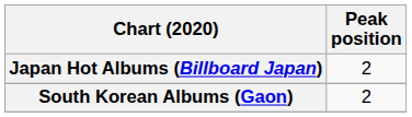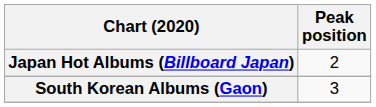 <table class="wikitable sortable plainrowheaders" style="text-align:center">
 <tr>
 <th scope="col">Chart (2020)</th>
 <th scope="col">Peak<br>position</th>
 </tr>
 <tr>
 <th scope="row">Japan Hot Albums (<em><a href='#'>Billboard Japan</a></em>)</th>
 <td>2</td>
 </tr>
 <tr>
 </tr>
 <tr>
 <th scope="row">South Korean Albums (<a href='#'>Gaon</a>)</th>
-<td>2</td>
+<td>3</td>
 </tr>
 <tr>
 </tr>
 </table>
